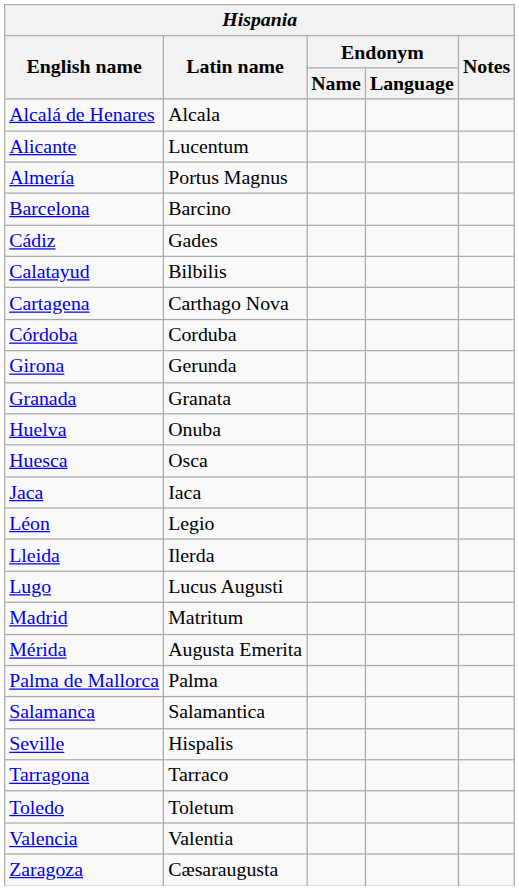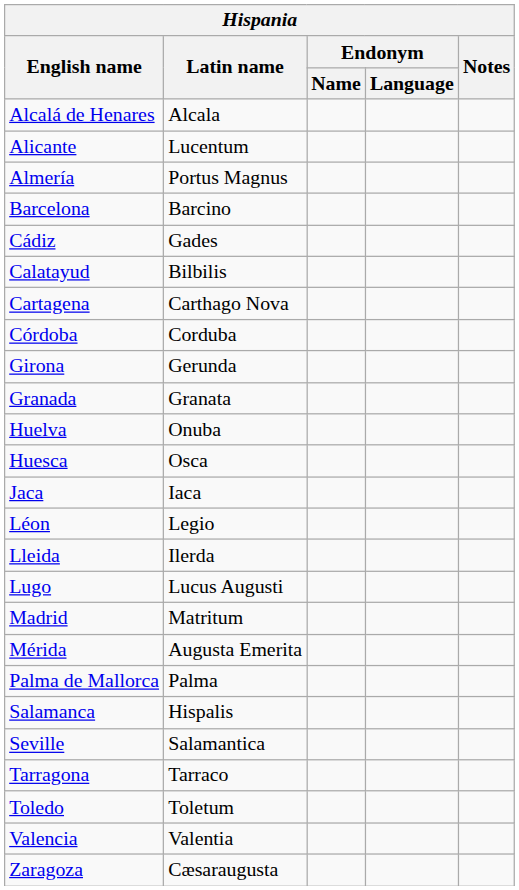 <table class="wikitable sortable">
 <tr>
 <th colspan="5"> <em>Hispania</em></th>
 </tr>
 <tr>
 <th rowspan="2">English name</th>
 <th rowspan="2">Latin name</th>
 <th colspan="2">Endonym</th>
 <th rowspan="2">Notes</th>
 </tr>
 <tr>
 <th>Name</th>
 <th>Language</th>
 </tr>
 <tr u>
 <td><a href='#'>Alcalá de Henares</a></td>
 <td>Alcala</td>
 <td></td>
 <td></td>
 <td></td>
 </tr>
 <tr>
 <td><a href='#'>Alicante</a></td>
 <td>Lucentum</td>
 <td></td>
 <td></td>
 <td></td>
 </tr>
 <tr>
 <td><a href='#'>Almería</a></td>
 <td>Portus Magnus</td>
 <td></td>
 <td></td>
 <td></td>
 </tr>
 <tr>
 <td><a href='#'>Barcelona</a></td>
 <td>Barcino</td>
 <td></td>
 <td></td>
 <td></td>
 </tr>
 <tr>
 <td><a href='#'>Cádiz</a></td>
 <td>Gades</td>
 <td></td>
 <td></td>
 <td></td>
 </tr>
 <tr>
 <td><a href='#'>Calatayud</a></td>
 <td>Bilbilis</td>
 <td></td>
 <td></td>
 <td></td>
 </tr>
 <tr>
 <td><a href='#'>Cartagena</a></td>
 <td>Carthago Nova</td>
 <td></td>
 <td></td>
 <td></td>
 </tr>
 <tr>
 <td><a href='#'>Córdoba</a></td>
 <td>Corduba</td>
 <td></td>
 <td></td>
 <td></td>
 </tr>
 <tr>
 <td><a href='#'>Girona</a></td>
 <td>Gerunda</td>
 <td></td>
 <td></td>
 <td></td>
 </tr>
 <tr>
 <td><a href='#'>Granada</a></td>
 <td>Granata</td>
 <td></td>
 <td></td>
 <td></td>
 </tr>
 <tr>
 <td><a href='#'>Huelva</a></td>
 <td>Onuba</td>
 <td></td>
 <td></td>
 <td></td>
 </tr>
 <tr>
 <td><a href='#'>Huesca</a></td>
 <td>Osca</td>
 <td></td>
 <td></td>
 <td></td>
 </tr>
 <tr>
 <td><a href='#'>Jaca</a></td>
 <td>Iaca</td>
 <td></td>
 <td></td>
 <td></td>
 </tr>
 <tr>
 <td><a href='#'>Léon</a></td>
 <td>Legio</td>
 <td></td>
 <td></td>
 <td></td>
 </tr>
 <tr>
 <td><a href='#'>Lleida</a></td>
 <td>Ilerda</td>
 <td></td>
 <td></td>
 <td></td>
 </tr>
 <tr>
 <td><a href='#'>Lugo</a></td>
 <td>Lucus Augusti</td>
 <td></td>
 <td></td>
 <td></td>
 </tr>
 <tr>
 <td><a href='#'>Madrid</a></td>
 <td>Matritum</td>
 <td></td>
 <td></td>
 <td></td>
 </tr>
 <tr>
 <td><a href='#'>Mérida</a></td>
 <td>Augusta Emerita</td>
 <td></td>
 <td></td>
 <td></td>
 </tr>
 <tr>
 <td><a href='#'>Palma de Mallorca</a></td>
 <td>Palma</td>
 <td></td>
 <td></td>
 <td></td>
 </tr>
 <tr>
 <td><a href='#'>Salamanca</a></td>
-<td>Salamantica</td>
+<td>Hispalis</td>
 <td></td>
 <td></td>
 <td></td>
 </tr>
 <tr>
 <td><a href='#'>Seville</a></td>
-<td>Hispalis</td>
+<td>Salamantica</td>
 <td></td>
 <td></td>
 <td></td>
 </tr>
 <tr>
 <td><a href='#'>Tarragona</a></td>
 <td>Tarraco</td>
 <td></td>
 <td></td>
 <td></td>
 </tr>
 <tr>
 <td><a href='#'>Toledo</a></td>
 <td>Toletum</td>
 <td></td>
 <td></td>
 <td></td>
 </tr>
 <tr>
 <td><a href='#'>Valencia</a></td>
 <td>Valentia</td>
 <td></td>
 <td></td>
 <td></td>
 </tr>
 <tr>
 <td><a href='#'>Zaragoza</a></td>
 <td>Cæsaraugusta</td>
 <td></td>
 <td></td>
 <td></td>
 </tr>
 </table>
